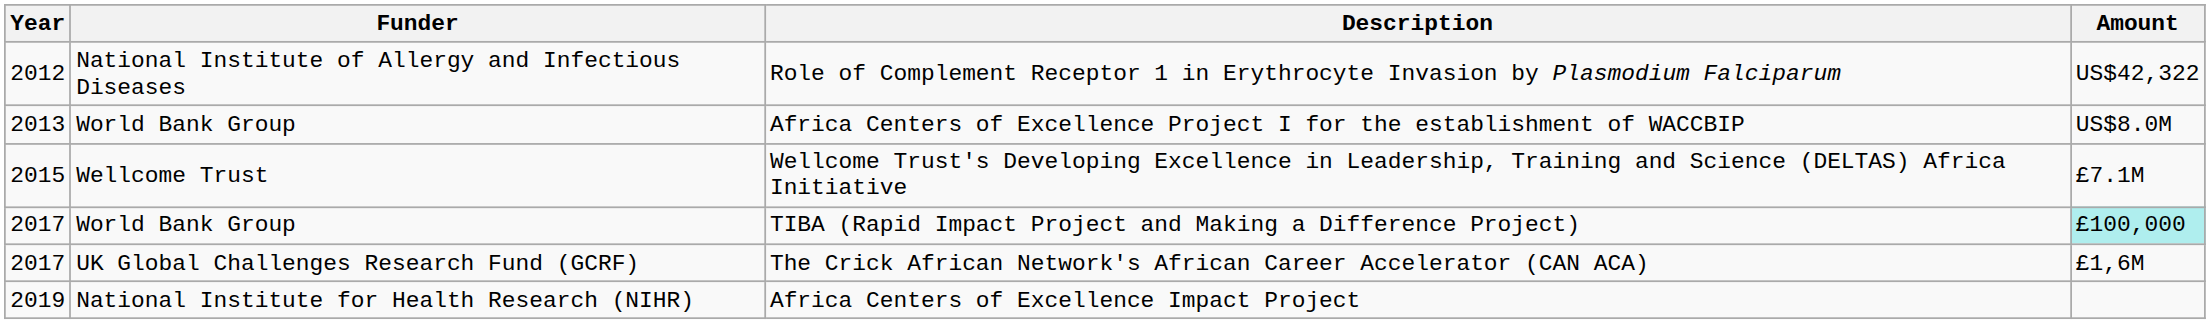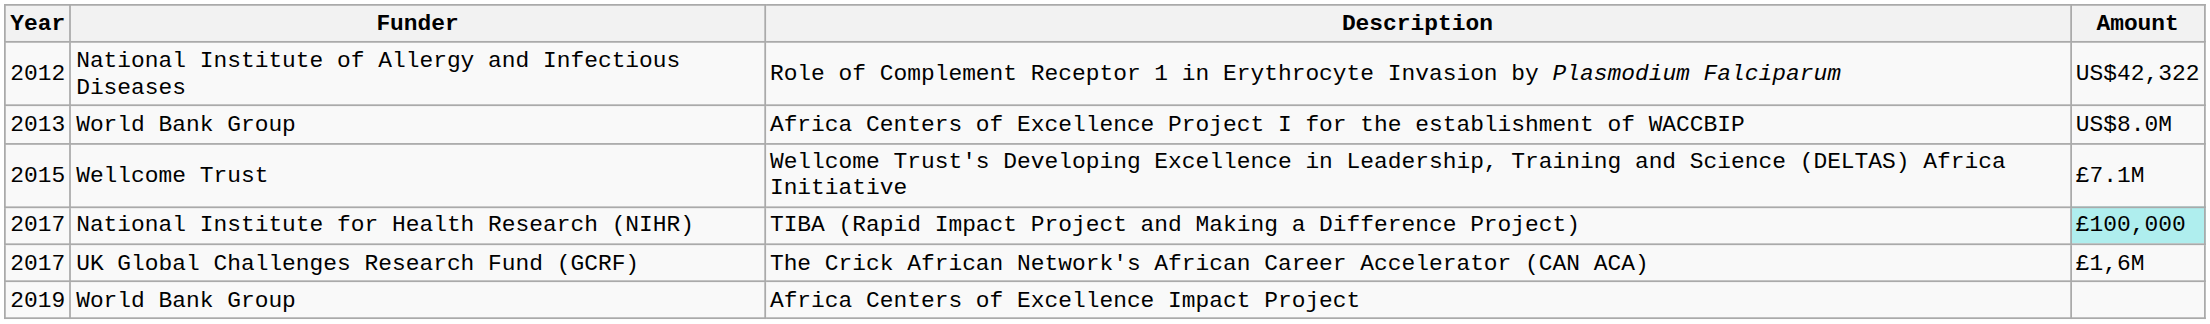 <table class="wikitable">
 <tr>
 <th>Year</th>
 <th>Funder</th>
 <th>Description</th>
 <th>Amount</th>
 </tr>
 <tr>
 <td>2012</td>
 <td>National Institute of Allergy and Infectious Diseases</td>
 <td>Role of Complement Receptor 1 in Erythrocyte Invasion by <em>Plasmodium Falciparum</em></td>
 <td>US$42,322</td>
 </tr>
 <tr>
 <td>2013</td>
 <td>World Bank Group</td>
 <td>Africa Centers of Excellence Project I for the establishment of WACCBIP</td>
 <td>US$8.0M</td>
 </tr>
 <tr>
 <td>2015</td>
 <td>Wellcome Trust</td>
 <td>Wellcome Trust's Developing Excellence in Leadership, Training and Science (DELTAS) Africa Initiative</td>
 <td>£7.1M</td>
 </tr>
 <tr>
 <td>2017</td>
-<td>World Bank Group</td>
+<td>National Institute for Health Research (NIHR)</td>
 <td>TIBA (Rapid Impact Project and Making a Difference Project)</td>
 <td style="background: paleturquoise;">£100,000</td>
 </tr>
 <tr>
 <td>2017</td>
 <td>UK Global Challenges Research Fund (GCRF)</td>
 <td>The Crick African Network's African Career Accelerator (CAN ACA)</td>
 <td>£1,6M</td>
 </tr>
 <tr>
 <td>2019</td>
-<td>National Institute for Health Research (NIHR)</td>
+<td>World Bank Group</td>
 <td>Africa Centers of Excellence Impact Project</td>
 <td></td>
 </tr>
 </table>
